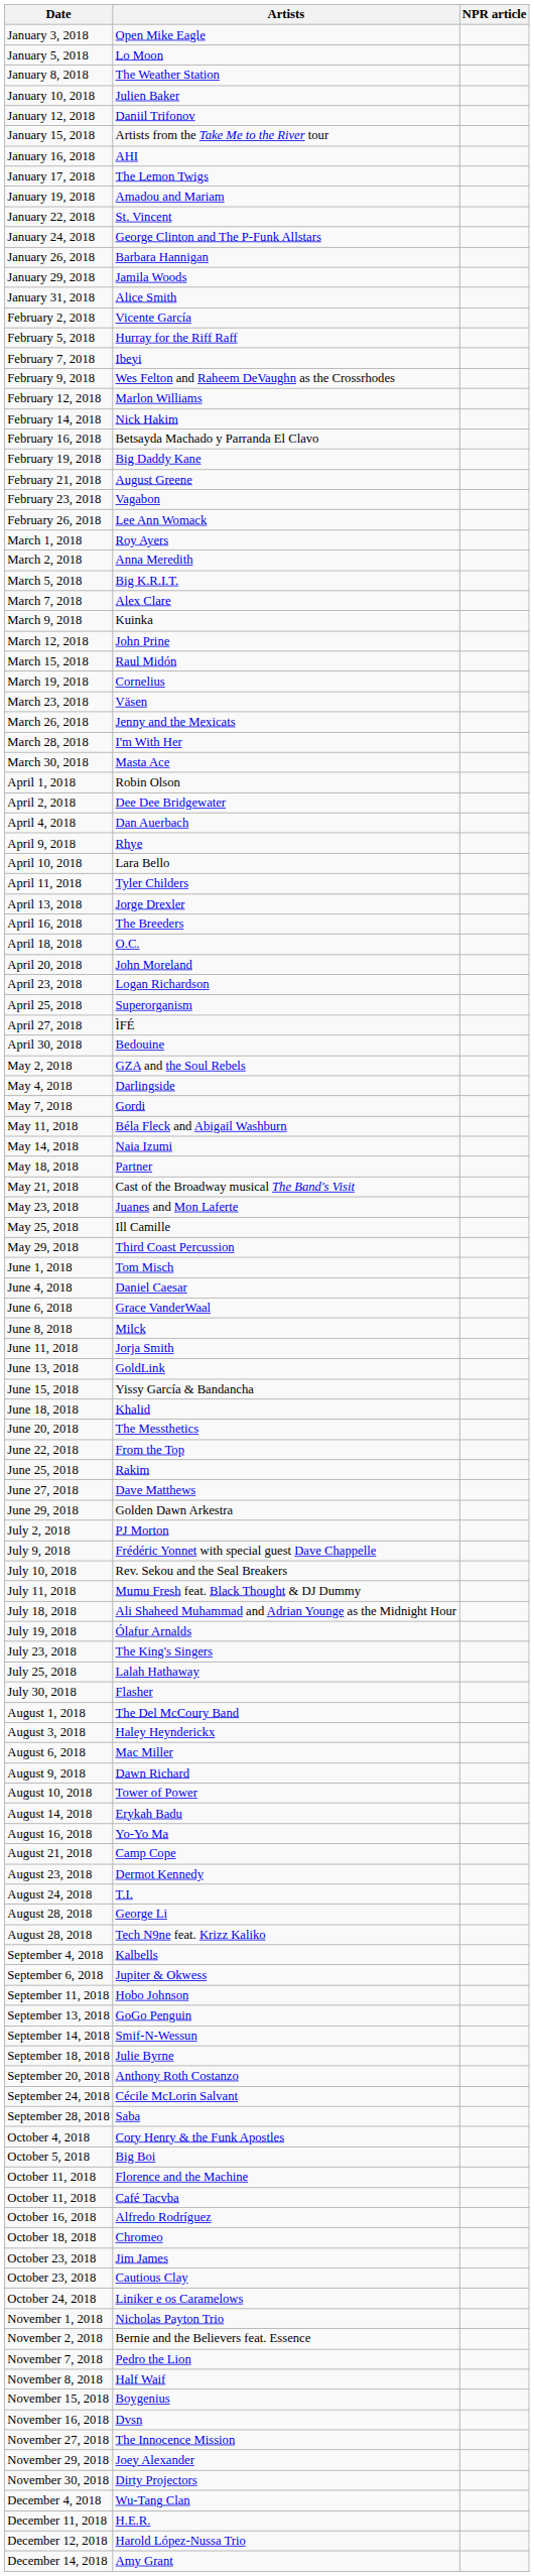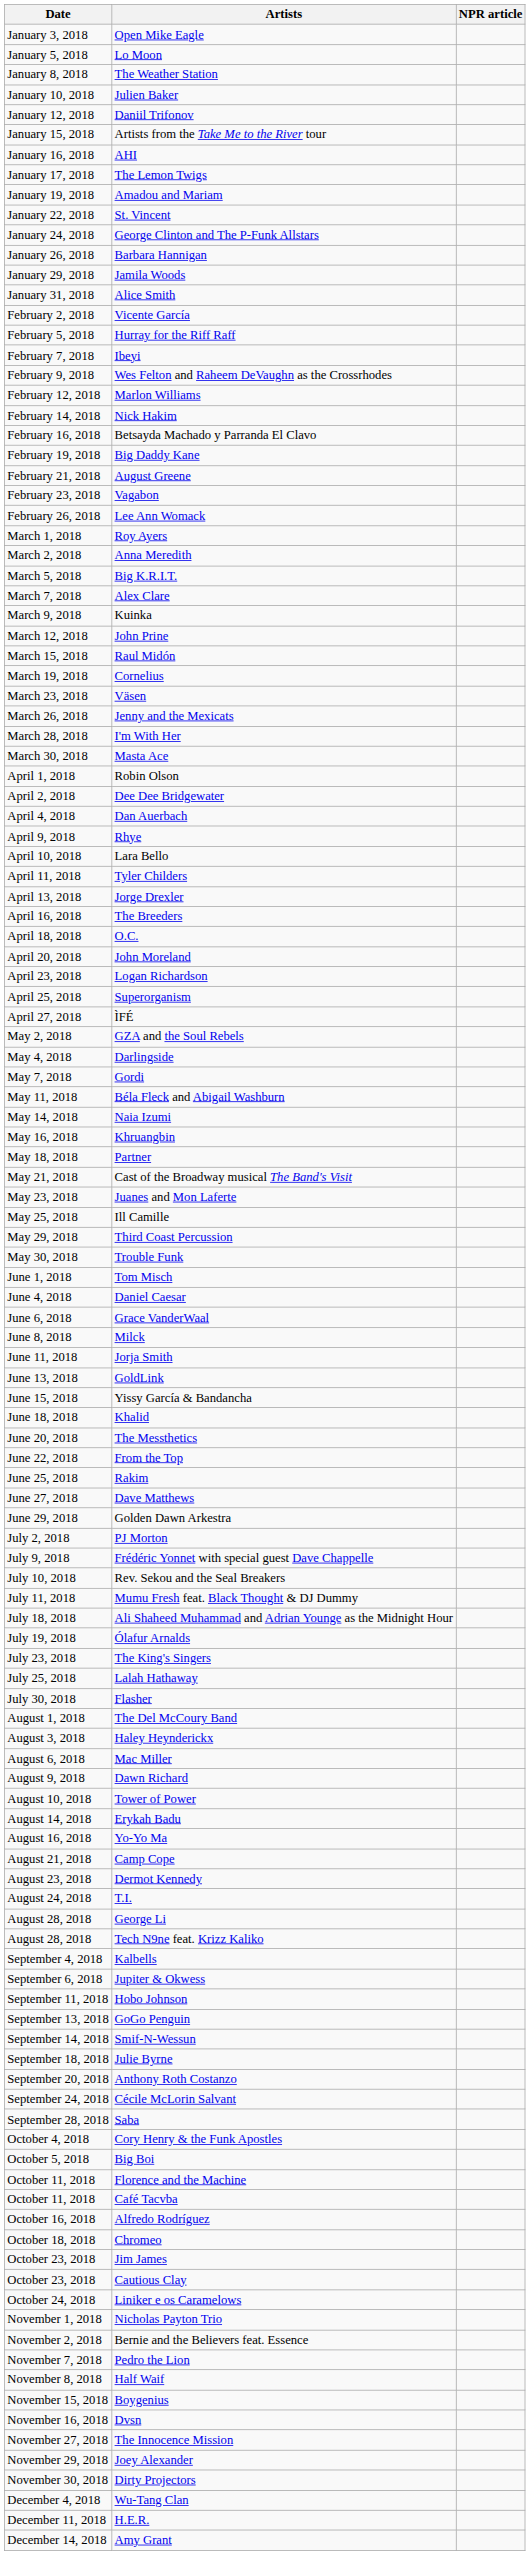 <table class="wikitable sortable mw-collapsible mw-collapsed">
 <tr>
 <th scope="col" data-sort-type="usLongDate">Date</th>
 <th scope="col">Artists</th>
 <th scope="col" class="unsortable">NPR article</th>
 </tr>
 <tr>
 <td>January 3, 2018</td>
 <td><a href='#'>Open Mike Eagle</a></td>
 <td></td>
 </tr>
 <tr>
 <td>January 5, 2018</td>
 <td><a href='#'>Lo Moon</a></td>
 <td></td>
 </tr>
 <tr>
 <td>January 8, 2018</td>
 <td data-sort-value="Weather Station, The"><a href='#'>The Weather Station</a></td>
 <td></td>
 </tr>
 <tr>
 <td>January 10, 2018</td>
 <td><a href='#'>Julien Baker</a></td>
 <td></td>
 </tr>
 <tr>
 <td>January 12, 2018</td>
 <td><a href='#'>Daniil Trifonov</a></td>
 <td></td>
 </tr>
 <tr>
 <td>January 15, 2018</td>
 <td data-sort-value="Take Me to the River">Artists from the <em><a href='#'>Take Me to the River</a></em> tour</td>
 <td></td>
 </tr>
 <tr>
 <td>January 16, 2018</td>
 <td><a href='#'>AHI</a></td>
 <td></td>
 </tr>
 <tr>
 <td>January 17, 2018</td>
 <td data-sort-value="Lemon Twigs, The"><a href='#'>The Lemon Twigs</a></td>
 <td></td>
 </tr>
 <tr>
 <td>January 19, 2018</td>
 <td><a href='#'>Amadou and Mariam</a></td>
 <td></td>
 </tr>
 <tr>
 <td>January 22, 2018</td>
 <td><a href='#'>St. Vincent</a></td>
 <td></td>
 </tr>
 <tr>
 <td>January 24, 2018</td>
 <td><a href='#'>George Clinton and The P-Funk Allstars</a></td>
 <td></td>
 </tr>
 <tr>
 <td>January 26, 2018</td>
 <td><a href='#'>Barbara Hannigan</a></td>
 <td></td>
 </tr>
 <tr>
 <td>January 29, 2018</td>
 <td><a href='#'>Jamila Woods</a></td>
 <td></td>
 </tr>
 <tr>
 <td>January 31, 2018</td>
 <td><a href='#'>Alice Smith</a></td>
 <td></td>
 </tr>
 <tr>
 <td>February 2, 2018</td>
 <td><a href='#'>Vicente García</a></td>
 <td></td>
 </tr>
 <tr>
 <td>February 5, 2018</td>
 <td><a href='#'>Hurray for the Riff Raff</a></td>
 <td></td>
 </tr>
 <tr>
 <td>February 7, 2018</td>
 <td><a href='#'>Ibeyi</a></td>
 <td></td>
 </tr>
 <tr>
 <td>February 9, 2018</td>
 <td data-sort-value="Crossrhodes, The"><a href='#'>Wes Felton</a> and <a href='#'>Raheem DeVaughn</a> as the Crossrhodes</td>
 <td></td>
 </tr>
 <tr>
 <td>February 12, 2018</td>
 <td><a href='#'>Marlon Williams</a></td>
 <td></td>
 </tr>
 <tr>
 <td>February 14, 2018</td>
 <td><a href='#'>Nick Hakim</a></td>
 <td></td>
 </tr>
 <tr>
 <td>February 16, 2018</td>
 <td>Betsayda Machado y Parranda El Clavo</td>
 <td></td>
 </tr>
 <tr>
 <td>February 19, 2018</td>
 <td><a href='#'>Big Daddy Kane</a></td>
 <td></td>
 </tr>
 <tr>
 <td>February 21, 2018</td>
 <td><a href='#'>August Greene</a></td>
 <td></td>
 </tr>
 <tr>
 <td>February 23, 2018</td>
 <td><a href='#'>Vagabon</a></td>
 <td></td>
 </tr>
 <tr>
 <td>February 26, 2018</td>
 <td><a href='#'>Lee Ann Womack</a></td>
 <td></td>
 </tr>
 <tr>
 <td>March 1, 2018</td>
 <td><a href='#'>Roy Ayers</a></td>
 <td></td>
 </tr>
 <tr>
 <td>March 2, 2018</td>
 <td><a href='#'>Anna Meredith</a></td>
 <td></td>
 </tr>
 <tr>
 <td>March 5, 2018</td>
 <td><a href='#'>Big K.R.I.T.</a></td>
 <td></td>
 </tr>
 <tr>
 <td>March 7, 2018</td>
 <td><a href='#'>Alex Clare</a></td>
 <td></td>
 </tr>
 <tr>
 <td>March 9, 2018</td>
 <td>Kuinka</td>
 <td></td>
 </tr>
 <tr>
 <td>March 12, 2018</td>
 <td><a href='#'>John Prine</a></td>
 <td></td>
 </tr>
 <tr>
 <td>March 15, 2018</td>
 <td><a href='#'>Raul Midón</a></td>
 <td></td>
 </tr>
 <tr>
 <td>March 19, 2018</td>
 <td><a href='#'>Cornelius</a></td>
 <td></td>
 </tr>
 <tr>
 <td>March 23, 2018</td>
 <td><a href='#'>Väsen</a></td>
 <td></td>
 </tr>
 <tr>
 <td>March 26, 2018</td>
 <td><a href='#'>Jenny and the Mexicats</a></td>
 <td></td>
 </tr>
 <tr>
 <td>March 28, 2018</td>
 <td><a href='#'>I'm With Her</a></td>
 <td></td>
 </tr>
 <tr>
 <td>March 30, 2018</td>
 <td><a href='#'>Masta Ace</a></td>
 <td></td>
 </tr>
 <tr>
 <td>April 1, 2018</td>
 <td>Robin Olson</td>
 <td></td>
 </tr>
 <tr>
 <td>April 2, 2018</td>
 <td><a href='#'>Dee Dee Bridgewater</a></td>
 <td></td>
 </tr>
 <tr>
 <td>April 4, 2018</td>
 <td><a href='#'>Dan Auerbach</a></td>
 <td></td>
 </tr>
 <tr>
 <td>April 9, 2018</td>
 <td><a href='#'>Rhye</a></td>
 <td></td>
 </tr>
 <tr>
 <td>April 10, 2018</td>
 <td>Lara Bello</td>
 <td></td>
 </tr>
 <tr>
 <td>April 11, 2018</td>
 <td><a href='#'>Tyler Childers</a></td>
 <td></td>
 </tr>
 <tr>
 <td>April 13, 2018</td>
 <td><a href='#'>Jorge Drexler</a></td>
 <td></td>
 </tr>
 <tr>
 <td>April 16, 2018</td>
 <td data-sort-value="Breeders, The"><a href='#'>The Breeders</a></td>
 <td></td>
 </tr>
 <tr>
 <td>April 18, 2018</td>
 <td><a href='#'>O.C.</a></td>
 <td></td>
 </tr>
 <tr>
 <td>April 20, 2018</td>
 <td><a href='#'>John Moreland</a></td>
 <td></td>
 </tr>
 <tr>
 <td>April 23, 2018</td>
 <td><a href='#'>Logan Richardson</a></td>
 <td></td>
 </tr>
 <tr>
 <td>April 25, 2018</td>
 <td><a href='#'>Superorganism</a></td>
 <td></td>
 </tr>
 <tr>
 <td>April 27, 2018</td>
 <td>ÌFÉ</td>
 <td></td>
 </tr>
 <tr>
-<td>April 30, 2018</td>
-<td><a href='#'>Bedouine</a></td>
-<td></td>
-</tr>
-<tr>
 <td>May 2, 2018</td>
 <td><a href='#'>GZA</a> and <a href='#'>the Soul Rebels</a></td>
 <td></td>
 </tr>
 <tr>
 <td>May 4, 2018</td>
 <td><a href='#'>Darlingside</a></td>
 <td></td>
 </tr>
 <tr>
 <td>May 7, 2018</td>
 <td><a href='#'>Gordi</a></td>
 <td></td>
 </tr>
 <tr>
 <td>May 11, 2018</td>
 <td><a href='#'>Béla Fleck</a> and <a href='#'>Abigail Washburn</a></td>
 <td></td>
 </tr>
 <tr>
 <td>May 14, 2018</td>
 <td><a href='#'>Naia Izumi</a></td>
 <td></td>
 </tr>
 <tr>
+<td>May 16, 2018</td>
+<td><a href='#'>Khruangbin</a></td>
+<td></td>
+</tr>
+<tr>
 <td>May 18, 2018</td>
 <td><a href='#'>Partner</a></td>
 <td></td>
 </tr>
 <tr>
 <td>May 21, 2018</td>
 <td data-sort-value="The Band's Visit">Cast of the Broadway musical <em><a href='#'>The Band's Visit</a></em></td>
 <td></td>
 </tr>
 <tr>
 <td>May 23, 2018</td>
 <td><a href='#'>Juanes</a> and <a href='#'>Mon Laferte</a></td>
 <td></td>
 </tr>
 <tr>
 <td>May 25, 2018</td>
 <td>Ill Camille</td>
 <td></td>
 </tr>
 <tr>
 <td>May 29, 2018</td>
 <td><a href='#'>Third Coast Percussion</a></td>
+<td></td>
+</tr>
+<tr>
+<td>May 30, 2018</td>
+<td><a href='#'>Trouble Funk</a></td>
 <td></td>
 </tr>
 <tr>
 <td>June 1, 2018</td>
 <td><a href='#'>Tom Misch</a></td>
 <td></td>
 </tr>
 <tr>
 <td>June 4, 2018</td>
 <td><a href='#'>Daniel Caesar</a></td>
 <td></td>
 </tr>
 <tr>
 <td>June 6, 2018</td>
 <td><a href='#'>Grace VanderWaal</a></td>
 <td></td>
 </tr>
 <tr>
 <td>June 8, 2018</td>
 <td><a href='#'>Milck</a></td>
 <td></td>
 </tr>
 <tr>
 <td>June 11, 2018</td>
 <td><a href='#'>Jorja Smith</a></td>
 <td></td>
 </tr>
 <tr>
 <td>June 13, 2018</td>
 <td><a href='#'>GoldLink</a></td>
 <td></td>
 </tr>
 <tr>
 <td>June 15, 2018</td>
 <td>Yissy García & Bandancha</td>
 <td></td>
 </tr>
 <tr>
 <td>June 18, 2018</td>
 <td><a href='#'>Khalid</a></td>
 <td></td>
 </tr>
 <tr>
 <td>June 20, 2018</td>
 <td data-sort-value="Messthetics, The"><a href='#'>The Messthetics</a></td>
 <td></td>
 </tr>
 <tr>
 <td>June 22, 2018</td>
 <td><a href='#'>From the Top</a></td>
 <td></td>
 </tr>
 <tr>
 <td>June 25, 2018</td>
 <td><a href='#'>Rakim</a></td>
 <td></td>
 </tr>
 <tr>
 <td>June 27, 2018</td>
 <td><a href='#'>Dave Matthews</a></td>
 <td></td>
 </tr>
 <tr>
 <td>June 29, 2018</td>
 <td>Golden Dawn Arkestra</td>
 <td></td>
 </tr>
 <tr>
 <td>July 2, 2018</td>
 <td><a href='#'>PJ Morton</a></td>
 <td></td>
 </tr>
 <tr>
 <td>July 9, 2018</td>
 <td><a href='#'>Frédéric Yonnet</a> with special guest <a href='#'>Dave Chappelle</a></td>
 <td></td>
 </tr>
 <tr>
 <td>July 10, 2018</td>
 <td>Rev. Sekou and the Seal Breakers</td>
 <td></td>
 </tr>
 <tr>
 <td>July 11, 2018</td>
 <td><a href='#'>Mumu Fresh</a> feat. <a href='#'>Black Thought</a> & DJ Dummy</td>
 <td></td>
 </tr>
 <tr>
 <td>July 18, 2018</td>
 <td data-sort-value="The Midnight Hour"><a href='#'>Ali Shaheed Muhammad</a> and <a href='#'>Adrian Younge</a> as the Midnight Hour</td>
 <td></td>
 </tr>
 <tr>
 <td>July 19, 2018</td>
 <td><a href='#'>Ólafur Arnalds</a></td>
 <td></td>
 </tr>
 <tr>
 <td>July 23, 2018</td>
 <td data-sort-value="King's Singers, The"><a href='#'>The King's Singers</a></td>
 <td></td>
 </tr>
 <tr>
 <td>July 25, 2018</td>
 <td><a href='#'>Lalah Hathaway</a></td>
 <td></td>
 </tr>
 <tr>
 <td>July 30, 2018</td>
 <td><a href='#'>Flasher</a></td>
 <td></td>
 </tr>
 <tr>
 <td>August 1, 2018</td>
 <td data-sort-value="Del McCoury Band, The"><a href='#'>The Del McCoury Band</a></td>
 <td></td>
 </tr>
 <tr>
 <td>August 3, 2018</td>
 <td><a href='#'>Haley Heynderickx</a></td>
 <td></td>
 </tr>
 <tr>
 <td>August 6, 2018</td>
 <td><a href='#'>Mac Miller</a></td>
 <td></td>
 </tr>
 <tr>
 <td>August 9, 2018</td>
 <td><a href='#'>Dawn Richard</a></td>
 <td></td>
 </tr>
 <tr>
 <td>August 10, 2018</td>
 <td><a href='#'>Tower of Power</a></td>
 <td></td>
 </tr>
 <tr>
 <td>August 14, 2018</td>
 <td><a href='#'>Erykah Badu</a></td>
 <td></td>
 </tr>
 <tr>
 <td>August 16, 2018</td>
 <td><a href='#'>Yo-Yo Ma</a></td>
 <td></td>
 </tr>
 <tr>
 <td>August 21, 2018</td>
 <td><a href='#'>Camp Cope</a></td>
 <td></td>
 </tr>
 <tr>
 <td>August 23, 2018</td>
 <td><a href='#'>Dermot Kennedy</a></td>
 <td></td>
 </tr>
 <tr>
 <td>August 24, 2018</td>
 <td><a href='#'>T.I.</a></td>
 <td></td>
 </tr>
 <tr>
 <td>August 28, 2018</td>
 <td><a href='#'>George Li</a></td>
 <td></td>
 </tr>
 <tr>
 <td>August 28, 2018</td>
 <td><a href='#'>Tech N9ne</a> feat. <a href='#'>Krizz Kaliko</a></td>
 <td></td>
 </tr>
 <tr>
 <td>September 4, 2018</td>
 <td><a href='#'>Kalbells</a></td>
 <td></td>
 </tr>
 <tr>
 <td>September 6, 2018</td>
 <td><a href='#'>Jupiter & Okwess</a></td>
 <td></td>
 </tr>
 <tr>
 <td>September 11, 2018</td>
 <td><a href='#'>Hobo Johnson</a></td>
 <td></td>
 </tr>
 <tr>
 <td>September 13, 2018</td>
 <td><a href='#'>GoGo Penguin</a></td>
 <td></td>
 </tr>
 <tr>
 <td>September 14, 2018</td>
 <td><a href='#'>Smif-N-Wessun</a></td>
 <td></td>
 </tr>
 <tr>
 <td>September 18, 2018</td>
 <td><a href='#'>Julie Byrne</a></td>
 <td></td>
 </tr>
 <tr>
 <td>September 20, 2018</td>
 <td><a href='#'>Anthony Roth Costanzo</a></td>
 <td></td>
 </tr>
 <tr>
 <td>September 24, 2018</td>
 <td><a href='#'>Cécile McLorin Salvant</a></td>
 <td></td>
 </tr>
 <tr>
 <td>September 28, 2018</td>
 <td><a href='#'>Saba</a></td>
 <td></td>
 </tr>
 <tr>
 <td>October 4, 2018</td>
 <td><a href='#'>Cory Henry & the Funk Apostles</a></td>
 <td></td>
 </tr>
 <tr>
 <td>October 5, 2018</td>
 <td><a href='#'>Big Boi</a></td>
 <td></td>
 </tr>
 <tr>
 <td>October 11, 2018</td>
 <td><a href='#'>Florence and the Machine</a></td>
 <td></td>
 </tr>
 <tr>
 <td>October 11, 2018</td>
 <td><a href='#'>Café Tacvba</a></td>
 <td></td>
 </tr>
 <tr>
 <td>October 16, 2018</td>
 <td><a href='#'>Alfredo Rodríguez</a></td>
 <td></td>
 </tr>
 <tr>
 <td>October 18, 2018</td>
 <td><a href='#'>Chromeo</a></td>
 <td></td>
 </tr>
 <tr>
 <td>October 23, 2018</td>
 <td><a href='#'>Jim James</a></td>
 <td></td>
 </tr>
 <tr>
 <td>October 23, 2018</td>
 <td><a href='#'>Cautious Clay</a></td>
 <td></td>
 </tr>
 <tr>
 <td>October 24, 2018</td>
 <td><a href='#'>Liniker e os Caramelows</a></td>
 <td></td>
 </tr>
 <tr>
 <td>November 1, 2018</td>
 <td><a href='#'>Nicholas Payton Trio</a></td>
 <td></td>
 </tr>
 <tr>
 <td>November 2, 2018</td>
 <td>Bernie and the Believers feat. Essence</td>
 <td></td>
 </tr>
 <tr>
 <td>November 7, 2018</td>
 <td><a href='#'>Pedro the Lion</a></td>
 <td></td>
 </tr>
 <tr>
 <td>November 8, 2018</td>
 <td><a href='#'>Half Waif</a></td>
 <td></td>
 </tr>
 <tr>
 <td>November 15, 2018</td>
 <td><a href='#'>Boygenius</a></td>
 <td></td>
 </tr>
 <tr>
 <td>November 16, 2018</td>
 <td><a href='#'>Dvsn</a></td>
 <td></td>
 </tr>
 <tr>
 <td>November 27, 2018</td>
 <td><a href='#'>The Innocence Mission</a></td>
 <td></td>
 </tr>
 <tr>
 <td>November 29, 2018</td>
 <td><a href='#'>Joey Alexander</a></td>
 <td></td>
 </tr>
 <tr>
 <td>November 30, 2018</td>
 <td><a href='#'>Dirty Projectors</a></td>
 <td></td>
 </tr>
 <tr>
 <td>December 4, 2018</td>
 <td><a href='#'>Wu-Tang Clan</a></td>
 <td></td>
 </tr>
 <tr>
 <td>December 11, 2018</td>
 <td><a href='#'>H.E.R.</a></td>
 <td></td>
 </tr>
 <tr>
-<td>December 12, 2018</td>
-<td><a href='#'>Harold López-Nussa Trio</a></td>
-<td></td>
-</tr>
-<tr>
 <td>December 14, 2018</td>
 <td><a href='#'>Amy Grant</a></td>
 <td></td>
 </tr>
 </table>
